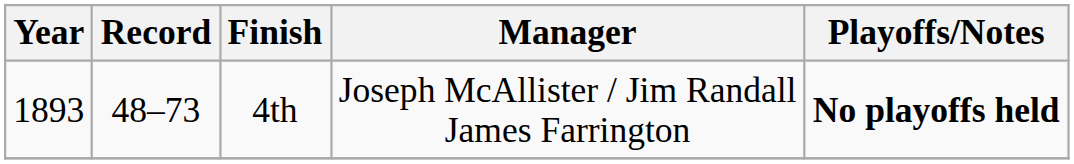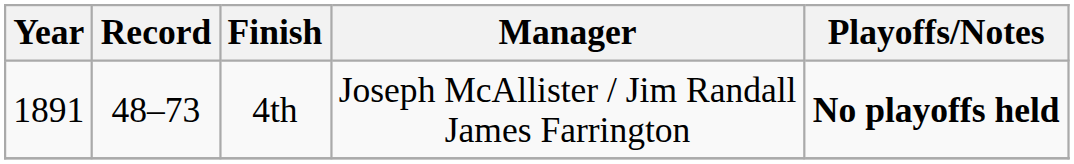 <table class="wikitable" style="text-align:center">
 <tr>
 <th>Year</th>
 <th>Record</th>
 <th>Finish</th>
 <th>Manager</th>
 <th>Playoffs/Notes</th>
 </tr>
 <tr>
-<td>1893</td>
+<td>1891</td>
 <td>48–73</td>
 <td>4th</td>
 <td>Joseph McAllister / Jim Randall <br> James Farrington</td>
 <td><strong>No playoffs held</strong></td>
 </tr>
 <tr>
 </tr>
 </table>
